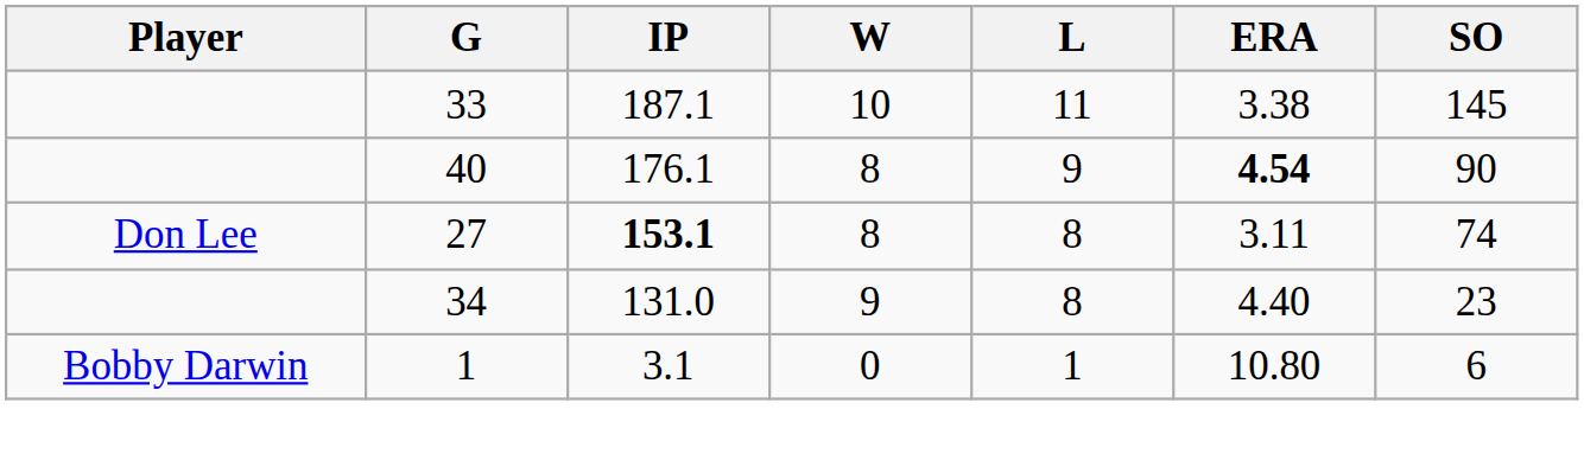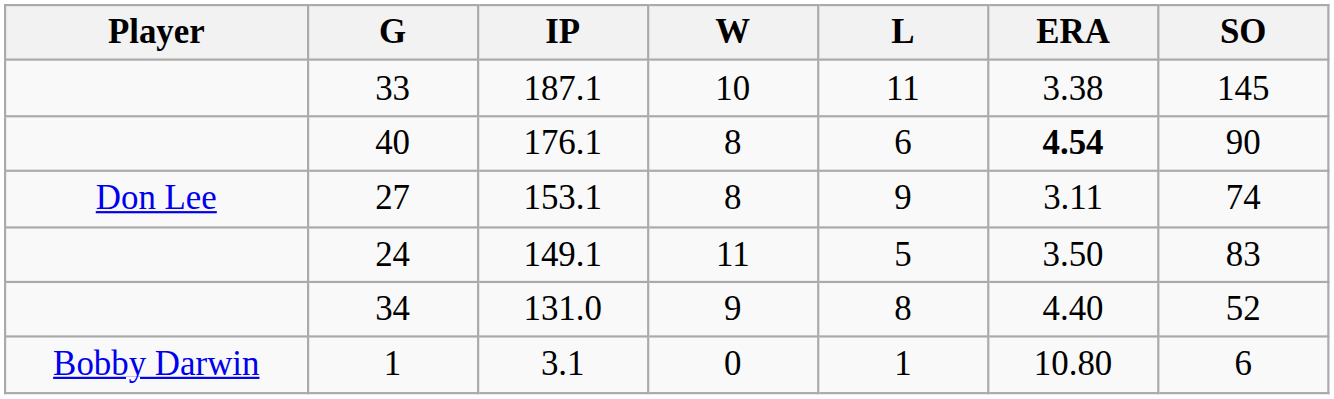 <table class="wikitable sortable">
 <tr>
 <th bgcolor="#DDDDFF" width="16%">Player</th>
 <th bgcolor="#DDDDFF" width="9%">G</th>
 <th bgcolor="#DDDDFF" width="9%">IP</th>
 <th bgcolor="#DDDDFF" width="9%">W</th>
 <th bgcolor="#DDDDFF" width="9%">L</th>
 <th bgcolor="#DDDDFF" width="9%">ERA</th>
 <th bgcolor="#DDDDFF" width="9%">SO</th>
 </tr>
 <tr align="center">
 <td></td>
 <td>33</td>
 <td>187.1</td>
 <td>10</td>
 <td>11</td>
 <td>3.38</td>
 <td>145</td>
 </tr>
 <tr align="center">
 <td></td>
 <td>40</td>
 <td>176.1</td>
 <td>8</td>
-<td>9</td>
+<td>6</td>
 <td><strong>4.54</strong></td>
 <td>90</td>
 </tr>
 <tr align="center">
 <td><a href='#'>Don Lee</a></td>
 <td>27</td>
-<td><strong>153.1</strong></td>
+<td>153.1</td>
 <td>8</td>
-<td>8</td>
+<td>9</td>
 <td>3.11</td>
 <td>74</td>
+</tr>
+<tr align="center">
+<td></td>
+<td>24</td>
+<td>149.1</td>
+<td>11</td>
+<td>5</td>
+<td>3.50</td>
+<td>83</td>
 </tr>
 <tr align="center">
 <td></td>
 <td>34</td>
 <td>131.0</td>
 <td>9</td>
 <td>8</td>
 <td>4.40</td>
-<td>23</td>
+<td>52</td>
 </tr>
 <tr align="center">
 <td><a href='#'>Bobby Darwin</a></td>
 <td>1</td>
 <td>3.1</td>
 <td>0</td>
 <td>1</td>
 <td>10.80</td>
 <td>6</td>
 </tr>
 </table>
